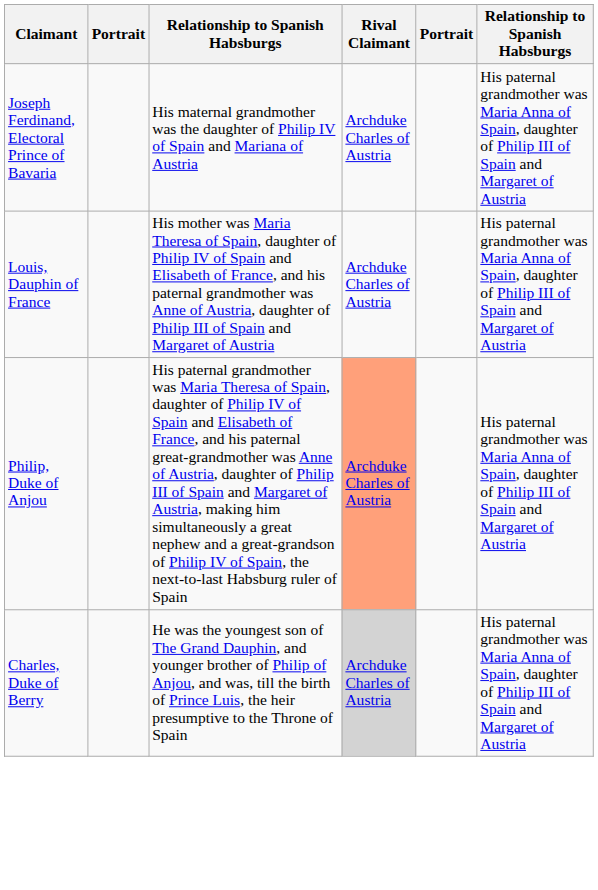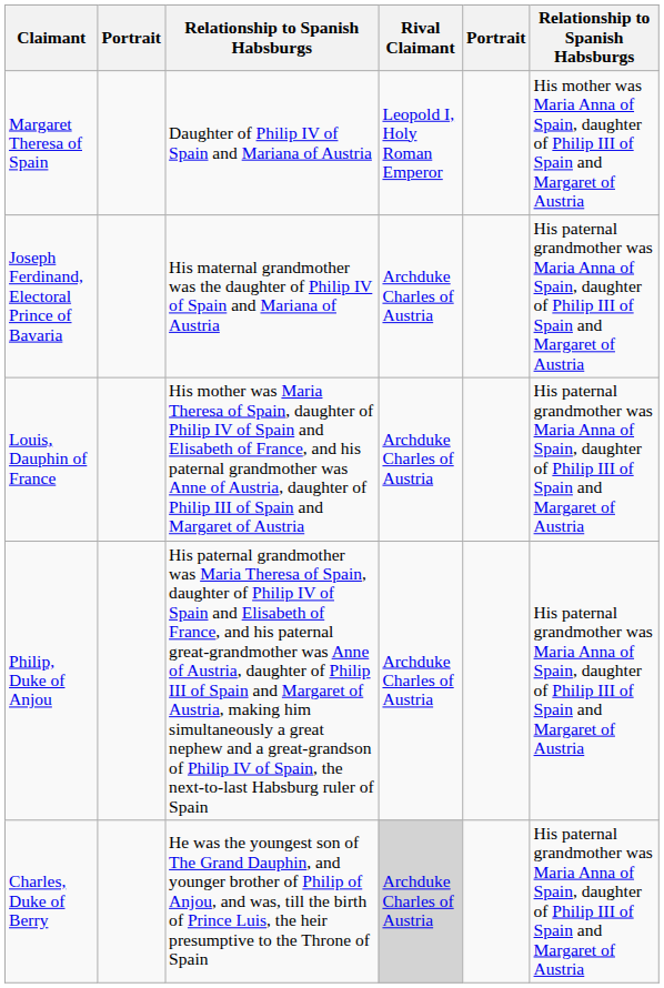 <table class="wikitable">
 <tr>
 <th>Claimant</th>
 <th>Portrait</th>
 <th>Relationship to Spanish Habsburgs</th>
 <th>Rival Claimant</th>
 <th>Portrait</th>
 <th>Relationship to Spanish Habsburgs</th>
+</tr>
+<tr>
+<td><a href='#'>Margaret Theresa of Spain</a></td>
+<td></td>
+<td>Daughter of <a href='#'>Philip IV of Spain</a> and <a href='#'>Mariana of Austria</a></td>
+<td><a href='#'>Leopold I, Holy Roman Emperor</a></td>
+<td></td>
+<td>His mother was <a href='#'>Maria Anna of Spain</a>, daughter of <a href='#'>Philip III of Spain</a> and <a href='#'>Margaret of Austria</a></td>
 </tr>
 <tr>
 <td><a href='#'>Joseph Ferdinand, Electoral Prince of Bavaria</a></td>
 <td></td>
 <td>His maternal grandmother was the daughter of <a href='#'>Philip IV of Spain</a> and <a href='#'>Mariana of Austria</a></td>
 <td><a href='#'>Archduke Charles of Austria</a></td>
 <td></td>
 <td>His paternal grandmother was <a href='#'>Maria Anna of Spain</a>, daughter of <a href='#'>Philip III of Spain</a> and <a href='#'>Margaret of Austria</a></td>
 </tr>
 <tr>
 <td><a href='#'>Louis, Dauphin of France</a></td>
 <td></td>
 <td>His mother was <a href='#'>Maria Theresa of Spain</a>, daughter of <a href='#'>Philip IV of Spain</a> and <a href='#'>Elisabeth of France</a>, and his paternal grandmother was <a href='#'>Anne of Austria</a>, daughter of <a href='#'>Philip III of Spain</a> and <a href='#'>Margaret of Austria</a></td>
 <td><a href='#'>Archduke Charles of Austria</a></td>
 <td></td>
 <td>His paternal grandmother was <a href='#'>Maria Anna of Spain</a>, daughter of <a href='#'>Philip III of Spain</a> and <a href='#'>Margaret of Austria</a></td>
 </tr>
 <tr>
 <td><a href='#'>Philip, Duke of Anjou</a></td>
 <td></td>
 <td>His paternal grandmother was <a href='#'>Maria Theresa of Spain</a>, daughter of <a href='#'>Philip IV of Spain</a> and <a href='#'>Elisabeth of France</a>, and his paternal great-grandmother was <a href='#'>Anne of Austria</a>, daughter of <a href='#'>Philip III of Spain</a> and <a href='#'>Margaret of Austria</a>, making him simultaneously a great nephew and a great-grandson of <a href='#'>Philip IV of Spain</a>, the next-to-last Habsburg ruler of Spain</td>
-<td style="background: lightsalmon;"><a href='#'>Archduke Charles of Austria</a></td>
+<td><a href='#'>Archduke Charles of Austria</a></td>
 <td></td>
 <td>His paternal grandmother was <a href='#'>Maria Anna of Spain</a>, daughter of <a href='#'>Philip III of Spain</a> and <a href='#'>Margaret of Austria</a></td>
 </tr>
 <tr>
 <td><a href='#'>Charles, Duke of Berry</a></td>
 <td></td>
 <td>He was the youngest son of <a href='#'>The Grand Dauphin</a>, and younger brother of <a href='#'>Philip of Anjou</a>, and was, till the birth of <a href='#'>Prince Luis</a>, the heir presumptive to the Throne of Spain</td>
 <td style="background: lightgrey;"><a href='#'>Archduke Charles of Austria</a></td>
 <td></td>
 <td>His paternal grandmother was <a href='#'>Maria Anna of Spain</a>, daughter of <a href='#'>Philip III of Spain</a> and <a href='#'>Margaret of Austria</a></td>
 </tr>
 </table>
